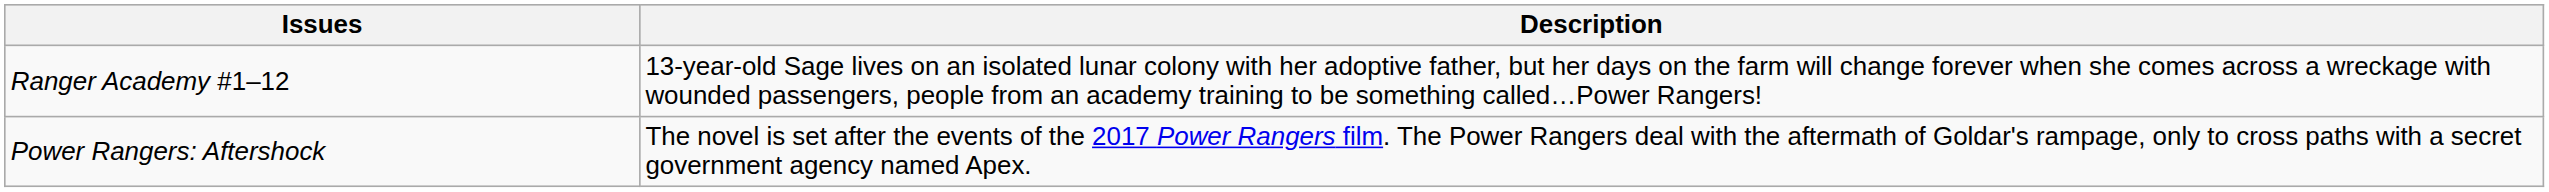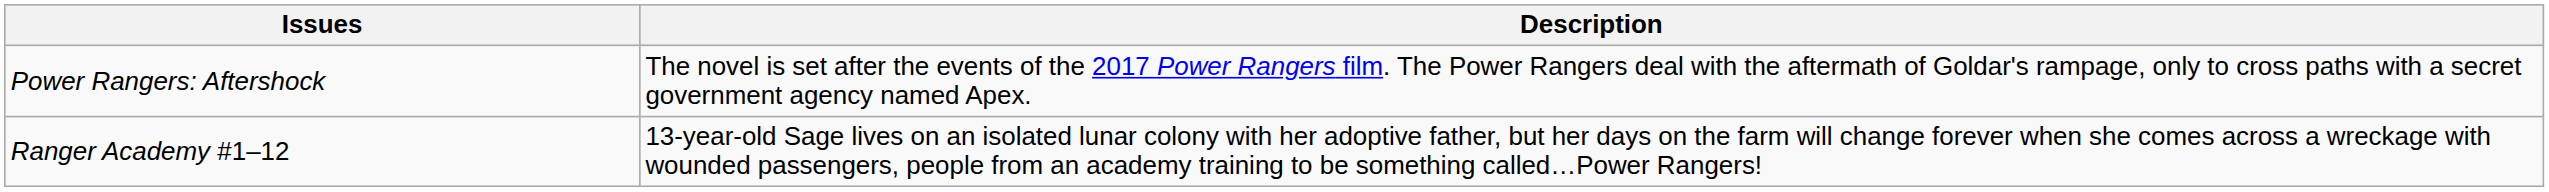 <table class="wikitable">
 <tr>
 <th style="text-align: center; width:20%">Issues</th>
 <th width="60%">Description</th>
 </tr>
 <tr>
+<td><em>Power Rangers: Aftershock</em></td>
+<td>The novel is set after the events of the <a href='#'>2017 <em>Power Rangers</em> film</a>. The Power Rangers deal with the aftermath of Goldar's rampage, only to cross paths with a secret government agency named Apex.</td>
+</tr>
+<tr>
 <td><em>Ranger Academy</em> #1–12</td>
 <td>13-year-old Sage lives on an isolated lunar colony with her adoptive father, but her days on the farm will change forever when she comes across a wreckage with wounded passengers, people from an academy training to be something called…Power Rangers!</td>
 </tr>
-<tr>
-<td><em>Power Rangers: Aftershock</em></td>
-<td>The novel is set after the events of the <a href='#'>2017 <em>Power Rangers</em> film</a>. The Power Rangers deal with the aftermath of Goldar's rampage, only to cross paths with a secret government agency named Apex.</td>
-</tr>
 </table>
